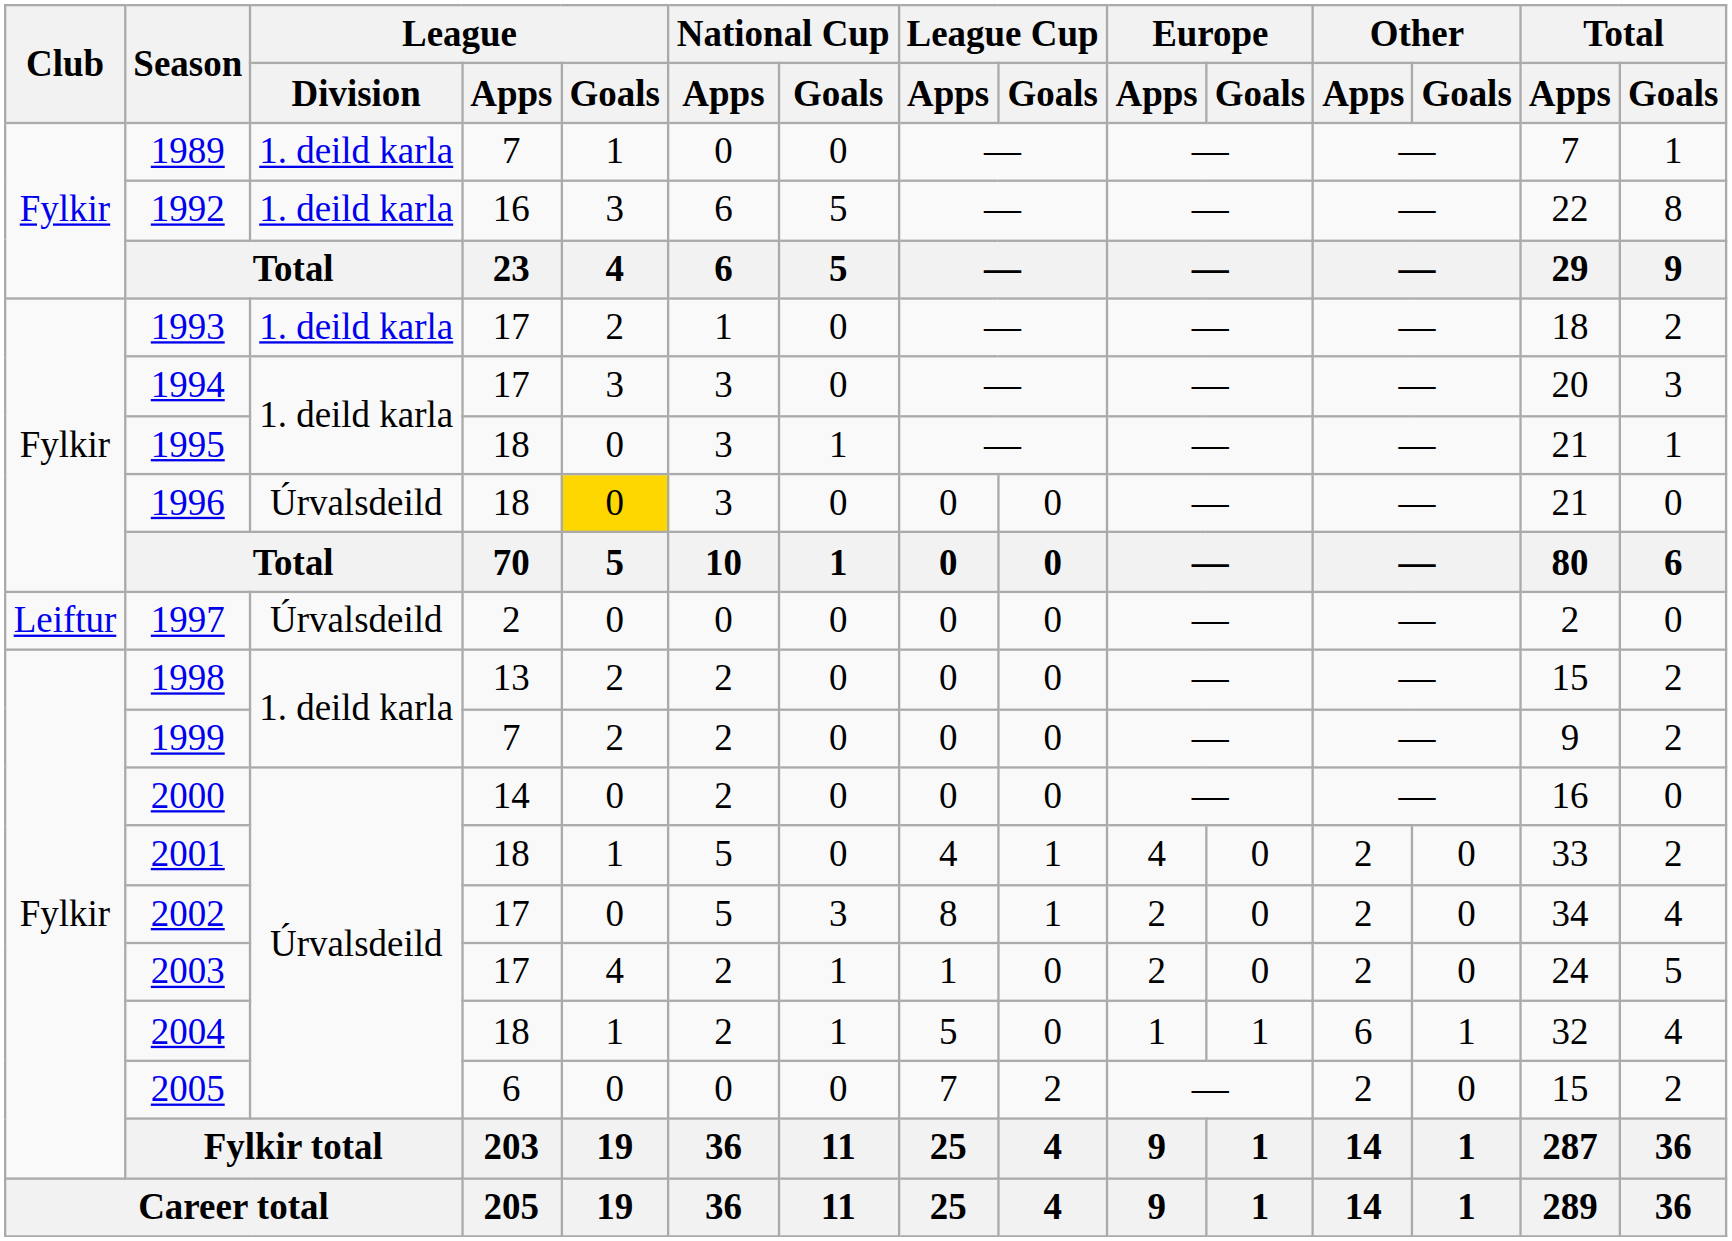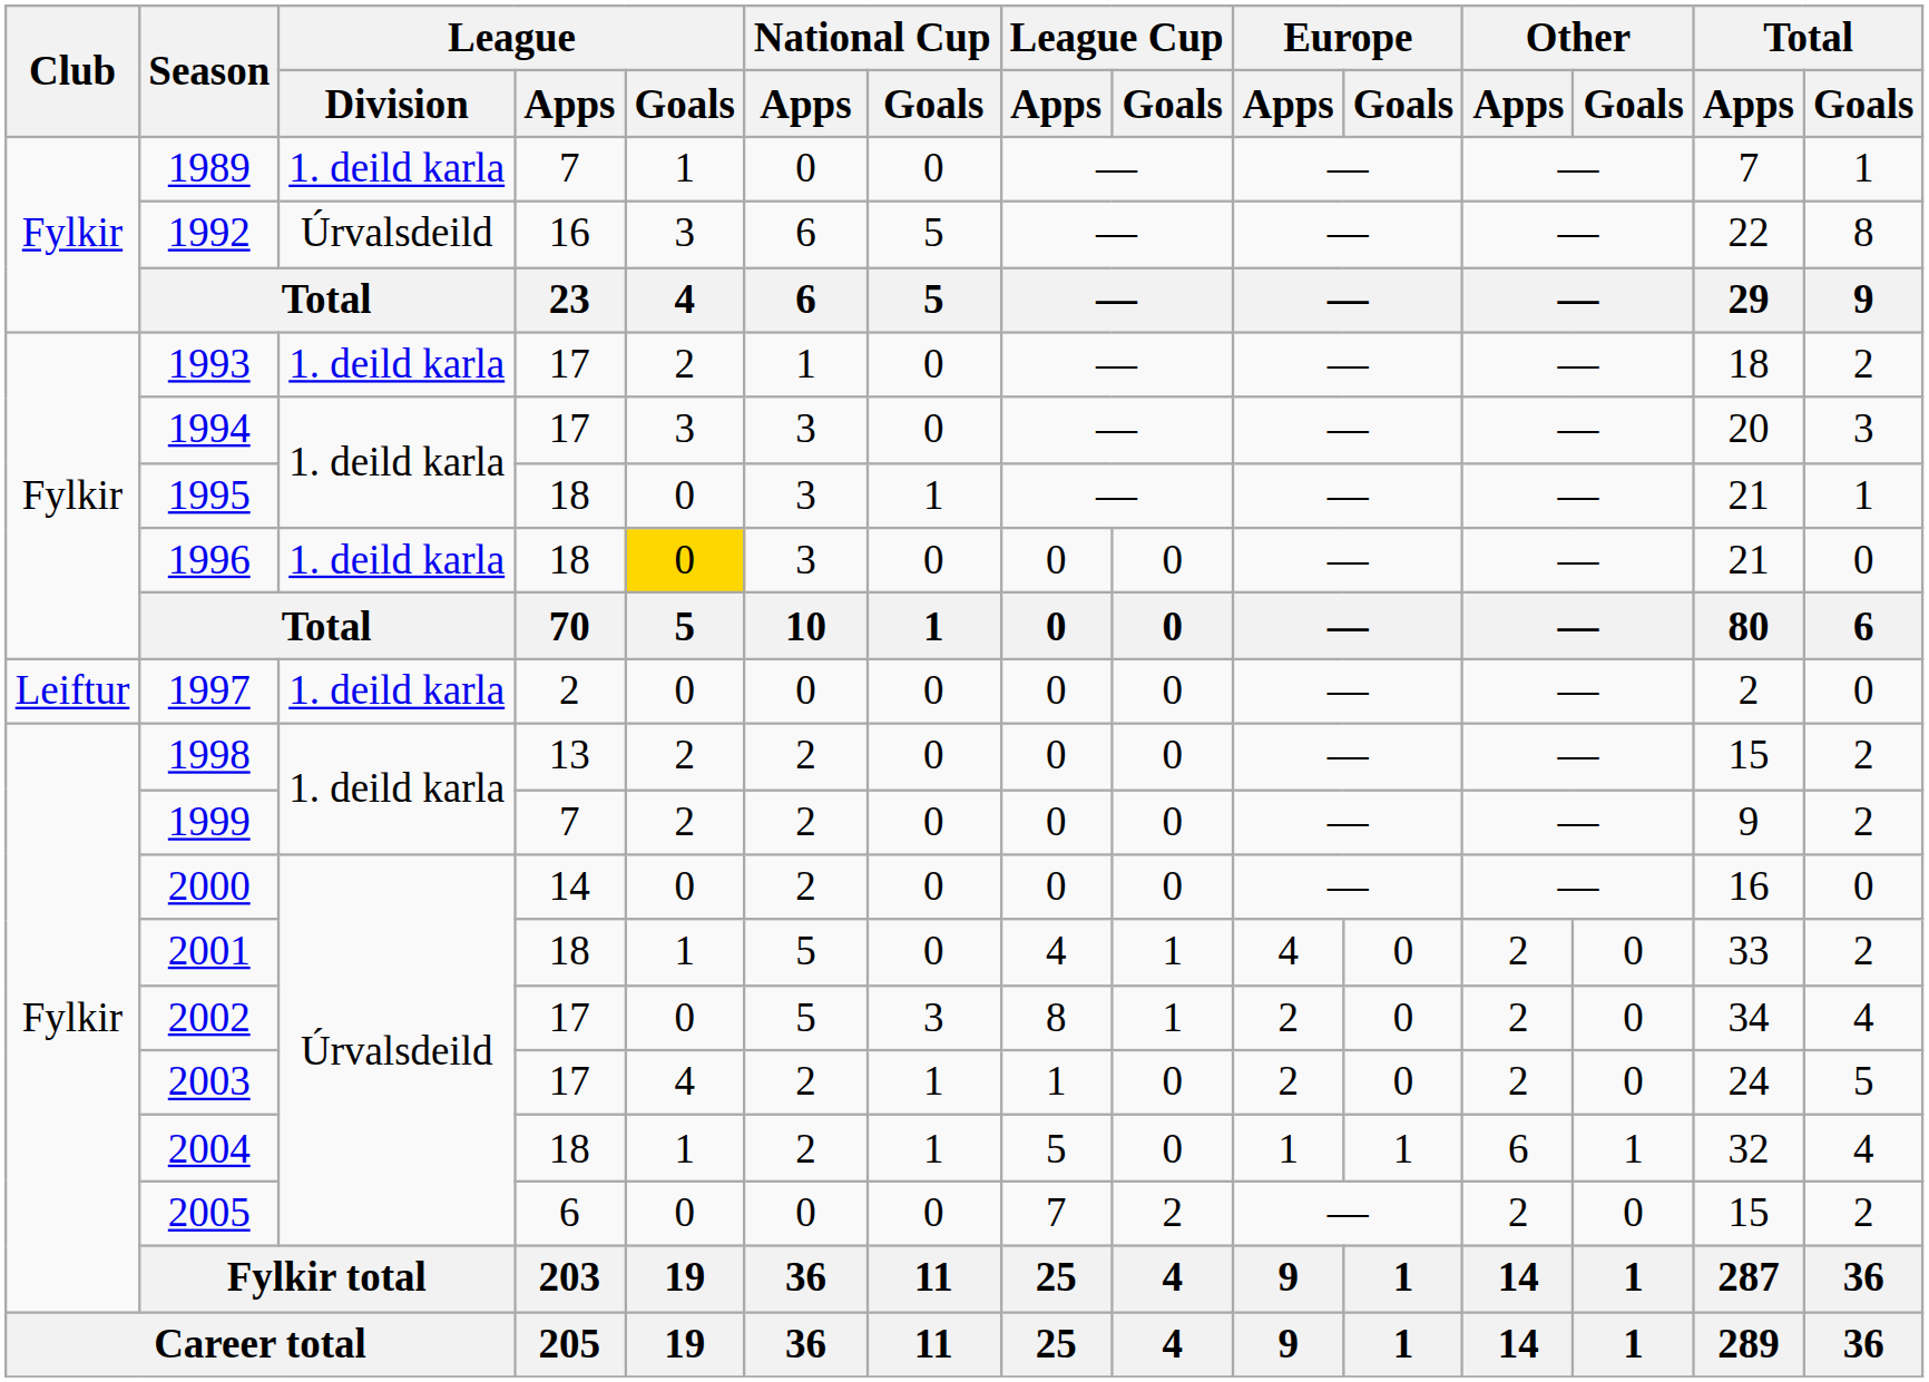 <table class="wikitable" style="text-align: center;">
 <tr>
 <th rowspan="2">Club</th>
 <th rowspan="2">Season</th>
 <th colspan="3">League</th>
 <th colspan="2">National Cup</th>
 <th colspan="2">League Cup</th>
 <th colspan="2">Europe</th>
 <th colspan="2">Other</th>
 <th colspan="2">Total</th>
 </tr>
 <tr>
 <th>Division</th>
 <th>Apps</th>
 <th>Goals</th>
 <th>Apps</th>
 <th>Goals</th>
 <th>Apps</th>
 <th>Goals</th>
 <th>Apps</th>
 <th>Goals</th>
 <th>Apps</th>
 <th>Goals</th>
 <th>Apps</th>
 <th>Goals</th>
 </tr>
 <tr>
 <td rowspan="3"><a href='#'>Fylkir</a></td>
 <td><a href='#'>1989</a></td>
 <td><a href='#'>1. deild karla</a></td>
 <td>7</td>
 <td>1</td>
 <td>0</td>
 <td>0</td>
 <td colspan="2">—</td>
 <td colspan="2">—</td>
 <td colspan="2">—</td>
 <td>7</td>
 <td>1</td>
 </tr>
 <tr>
 <td><a href='#'>1992</a></td>
-<td><a href='#'>1. deild karla</a></td>
+<td>Úrvalsdeild</td>
 <td>16</td>
 <td>3</td>
 <td>6</td>
 <td>5</td>
 <td colspan="2">—</td>
 <td colspan="2">—</td>
 <td colspan="2">—</td>
 <td>22</td>
 <td>8</td>
 </tr>
 <tr>
 <th colspan="2">Total</th>
 <th>23</th>
 <th>4</th>
 <th>6</th>
 <th>5</th>
 <th colspan="2">—</th>
 <th colspan="2">—</th>
 <th colspan="2">—</th>
 <th>29</th>
 <th>9</th>
 </tr>
 <tr>
 <td rowspan="5">Fylkir</td>
 <td><a href='#'>1993</a></td>
 <td><a href='#'>1. deild karla</a></td>
 <td>17</td>
 <td>2</td>
 <td>1</td>
 <td>0</td>
 <td colspan="2">—</td>
 <td colspan="2">—</td>
 <td colspan="2">—</td>
 <td>18</td>
 <td>2</td>
 </tr>
 <tr>
 <td><a href='#'>1994</a></td>
 <td rowspan="2">1. deild karla</td>
 <td>17</td>
 <td>3</td>
 <td>3</td>
 <td>0</td>
 <td colspan="2">—</td>
 <td colspan="2">—</td>
 <td colspan="2">—</td>
 <td>20</td>
 <td>3</td>
 </tr>
 <tr>
 <td><a href='#'>1995</a></td>
 <td>18</td>
 <td>0</td>
 <td>3</td>
 <td>1</td>
 <td colspan="2">—</td>
 <td colspan="2">—</td>
 <td colspan="2">—</td>
 <td>21</td>
 <td>1</td>
 </tr>
 <tr>
 <td><a href='#'>1996</a></td>
-<td>Úrvalsdeild</td>
+<td><a href='#'>1. deild karla</a></td>
 <td>18</td>
 <td style="background: gold;">0</td>
 <td>3</td>
 <td>0</td>
 <td>0</td>
 <td>0</td>
 <td colspan="2">—</td>
 <td colspan="2">—</td>
 <td>21</td>
 <td>0</td>
 </tr>
 <tr>
 <th colspan="2">Total</th>
 <th>70</th>
 <th>5</th>
 <th>10</th>
 <th>1</th>
 <th>0</th>
 <th>0</th>
 <th colspan="2">—</th>
 <th colspan="2">—</th>
 <th>80</th>
 <th>6</th>
 </tr>
 <tr>
 <td><a href='#'>Leiftur</a></td>
 <td><a href='#'>1997</a></td>
-<td>Úrvalsdeild</td>
+<td><a href='#'>1. deild karla</a></td>
 <td>2</td>
 <td>0</td>
 <td>0</td>
 <td>0</td>
 <td>0</td>
 <td>0</td>
 <td colspan="2">—</td>
 <td colspan="2">—</td>
 <td>2</td>
 <td>0</td>
 </tr>
 <tr>
 <td rowspan="9">Fylkir</td>
 <td><a href='#'>1998</a></td>
 <td rowspan="2">1. deild karla</td>
 <td>13</td>
 <td>2</td>
 <td>2</td>
 <td>0</td>
 <td>0</td>
 <td>0</td>
 <td colspan="2">—</td>
 <td colspan="2">—</td>
 <td>15</td>
 <td>2</td>
 </tr>
 <tr>
 <td><a href='#'>1999</a></td>
 <td>7</td>
 <td>2</td>
 <td>2</td>
 <td>0</td>
 <td>0</td>
 <td>0</td>
 <td colspan="2">—</td>
 <td colspan="2">—</td>
 <td>9</td>
 <td>2</td>
 </tr>
 <tr>
 <td><a href='#'>2000</a></td>
 <td rowspan="6">Úrvalsdeild</td>
 <td>14</td>
 <td>0</td>
 <td>2</td>
 <td>0</td>
 <td>0</td>
 <td>0</td>
 <td colspan="2">—</td>
 <td colspan="2">—</td>
 <td>16</td>
 <td>0</td>
 </tr>
 <tr>
 <td><a href='#'>2001</a></td>
 <td>18</td>
 <td>1</td>
 <td>5</td>
 <td>0</td>
 <td>4</td>
 <td>1</td>
 <td>4</td>
 <td>0</td>
 <td>2</td>
 <td>0</td>
 <td>33</td>
 <td>2</td>
 </tr>
 <tr>
 <td><a href='#'>2002</a></td>
 <td>17</td>
 <td>0</td>
 <td>5</td>
 <td>3</td>
 <td>8</td>
 <td>1</td>
 <td>2</td>
 <td>0</td>
 <td>2</td>
 <td>0</td>
 <td>34</td>
 <td>4</td>
 </tr>
 <tr>
 <td><a href='#'>2003</a></td>
 <td>17</td>
 <td>4</td>
 <td>2</td>
 <td>1</td>
 <td>1</td>
 <td>0</td>
 <td>2</td>
 <td>0</td>
 <td>2</td>
 <td>0</td>
 <td>24</td>
 <td>5</td>
 </tr>
 <tr>
 <td><a href='#'>2004</a></td>
 <td>18</td>
 <td>1</td>
 <td>2</td>
 <td>1</td>
 <td>5</td>
 <td>0</td>
 <td>1</td>
 <td>1</td>
 <td>6</td>
 <td>1</td>
 <td>32</td>
 <td>4</td>
 </tr>
 <tr>
 <td><a href='#'>2005</a></td>
 <td>6</td>
 <td>0</td>
 <td>0</td>
 <td>0</td>
 <td>7</td>
 <td>2</td>
 <td colspan="2">—</td>
 <td>2</td>
 <td>0</td>
 <td>15</td>
 <td>2</td>
 </tr>
 <tr>
 <th colspan="2">Fylkir total</th>
 <th>203</th>
 <th>19</th>
 <th>36</th>
 <th>11</th>
 <th>25</th>
 <th>4</th>
 <th>9</th>
 <th>1</th>
 <th>14</th>
 <th>1</th>
 <th>287</th>
 <th>36</th>
 </tr>
 <tr>
 <th colspan="3">Career total</th>
 <th>205</th>
 <th>19</th>
 <th>36</th>
 <th>11</th>
 <th>25</th>
 <th>4</th>
 <th>9</th>
 <th>1</th>
 <th>14</th>
 <th>1</th>
 <th>289</th>
 <th>36</th>
 </tr>
 </table>
